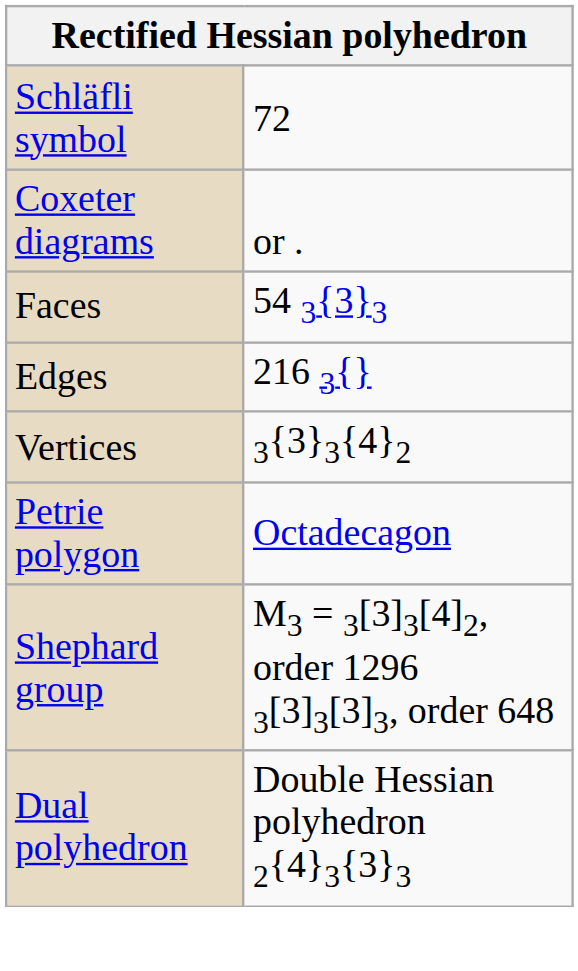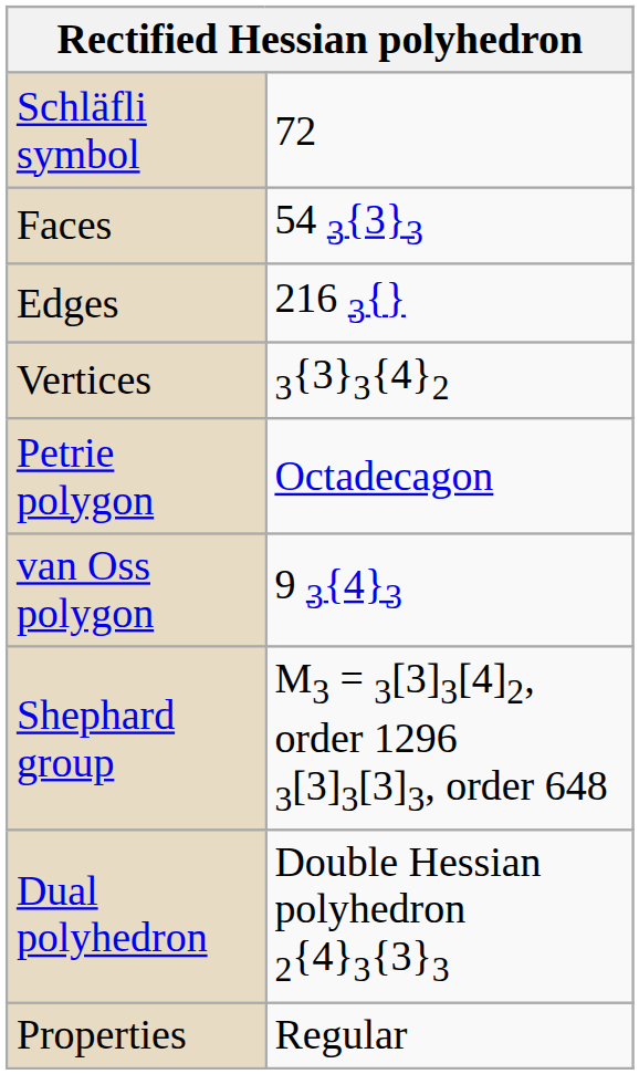 <table class="wikitable" bgcolor="#ffffff" cellpadding="5" align="right" style="margin-left:10px" width="240">
 <tr>
 <th bgcolor=#e7dcc3 colspan=2>Rectified Hessian polyhedron</th>
 </tr>
 <tr>
 <td bgcolor=#e7dcc3><a href='#'>Schläfli symbol</a></td>
 <td>72</td>
-</tr>
-<tr>
-<td bgcolor=#e7dcc3><a href='#'>Coxeter diagrams</a></td>
-<td><br> or .</td>
 </tr>
 <tr>
 <td bgcolor=#e7dcc3>Faces</td>
 <td>54 <a href='#'><sub>3</sub>{3}<sub>3</sub></a> </td>
 </tr>
 <tr>
 <td bgcolor=#e7dcc3>Edges</td>
 <td>216 <a href='#'><sub>3</sub>{}</a> </td>
 </tr>
 <tr>
 <td bgcolor=#e7dcc3>Vertices</td>
 <td><sub>3</sub>{3}<sub>3</sub>{4}<sub>2</sub></td>
 </tr>
 <tr>
 <td bgcolor=#e7dcc3><a href='#'>Petrie polygon</a></td>
 <td><a href='#'>Octadecagon</a></td>
 </tr>
 <tr>
+<td bgcolor=#e7dcc3><a href='#'>van Oss polygon</a></td>
+<td>9 <a href='#'><sub>3</sub>{4}<sub>3</sub></a> </td>
+</tr>
+<tr>
 <td bgcolor=#e7dcc3><a href='#'>Shephard group</a></td>
 <td>M<sub>3</sub> = <sub>3</sub>[3]<sub>3</sub>[4]<sub>2</sub>, order 1296<br><sub>3</sub>[3]<sub>3</sub>[3]<sub>3</sub>, order 648</td>
 </tr>
 <tr>
 <td bgcolor=#e7dcc3><a href='#'>Dual polyhedron</a></td>
 <td>Double Hessian polyhedron<br><sub>2</sub>{4}<sub>3</sub>{3}<sub>3</sub></td>
 </tr>
+<tr>
+<td bgcolor=#e7dcc3>Properties</td>
+<td>Regular</td>
+</tr>
 </table>
